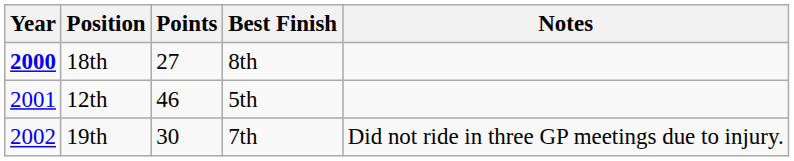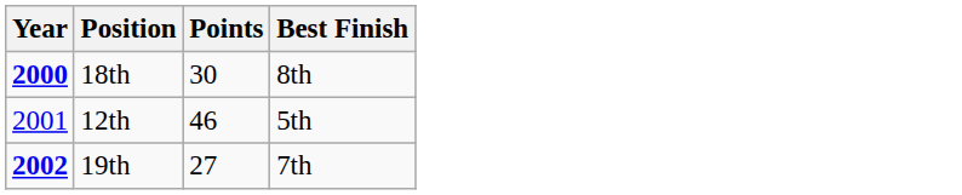 <table class="wikitable" style="font-size: 95%;">
 <tr>
 <th>Year</th>
 <th>Position</th>
 <th>Points</th>
 <th>Best Finish</th>
-<th>Notes</th>
 </tr>
 <tr>
 <td><strong><a href='#'>2000</a></strong></td>
 <td>18th</td>
-<td>27</td>
+<td>30</td>
 <td>8th</td>
-<td></td>
 </tr>
 <tr>
 <td><a href='#'>2001</a></td>
 <td>12th</td>
 <td>46</td>
 <td>5th</td>
-<td></td>
 </tr>
 <tr>
-<td><a href='#'>2002</a></td>
+<td><strong><a href='#'>2002</a></strong></td>
 <td>19th</td>
-<td>30</td>
+<td>27</td>
 <td>7th</td>
-<td>Did not ride in three GP meetings due to injury.</td>
 </tr>
 </table>
